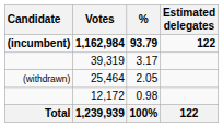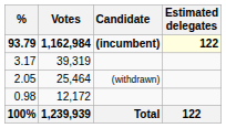 <table class="wikitable sortable" style="text-align:right;">
 <tr>
+<th style="text-align:center;">%</th>
+<th style="text-align:center;">Votes</th>
 <th style="text-align:left;">Candidate</th>
-<th style="text-align:center;">Votes</th>
-<th style="text-align:center;">%</th>
 <th>Estimated<br>delegates</th>
 </tr>
 <tr>
+<td><strong>93.79</strong></td>
+<td><strong>1,162,984</strong></td>
 <td><strong></strong> <strong>(incumbent)</strong></td>
-<td><strong>1,162,984</strong></td>
-<td><strong>93.79</strong></td>
-<td><strong>122</strong></td>
+<td style="background: lightyellow;"><strong>122</strong></td>
 </tr>
 <tr>
+<td>3.17</td>
+<td>39,319</td>
 <td></td>
-<td>39,319</td>
-<td>3.17</td>
 <td></td>
 </tr>
 <tr>
+<td>2.05</td>
+<td>25,464</td>
 <td> <small>(withdrawn)</small></td>
-<td>25,464</td>
-<td>2.05</td>
 <td></td>
 </tr>
 <tr>
+<td>0.98</td>
+<td>12,172</td>
 <td></td>
-<td>12,172</td>
-<td>0.98</td>
 <td></td>
 </tr>
 <tr>
+<th>100%</th>
+<th>1,239,939</th>
 <th style="text-align:right;">Total</th>
-<th>1,239,939</th>
-<th>100%</th>
 <th>122</th>
 </tr>
 </table>
